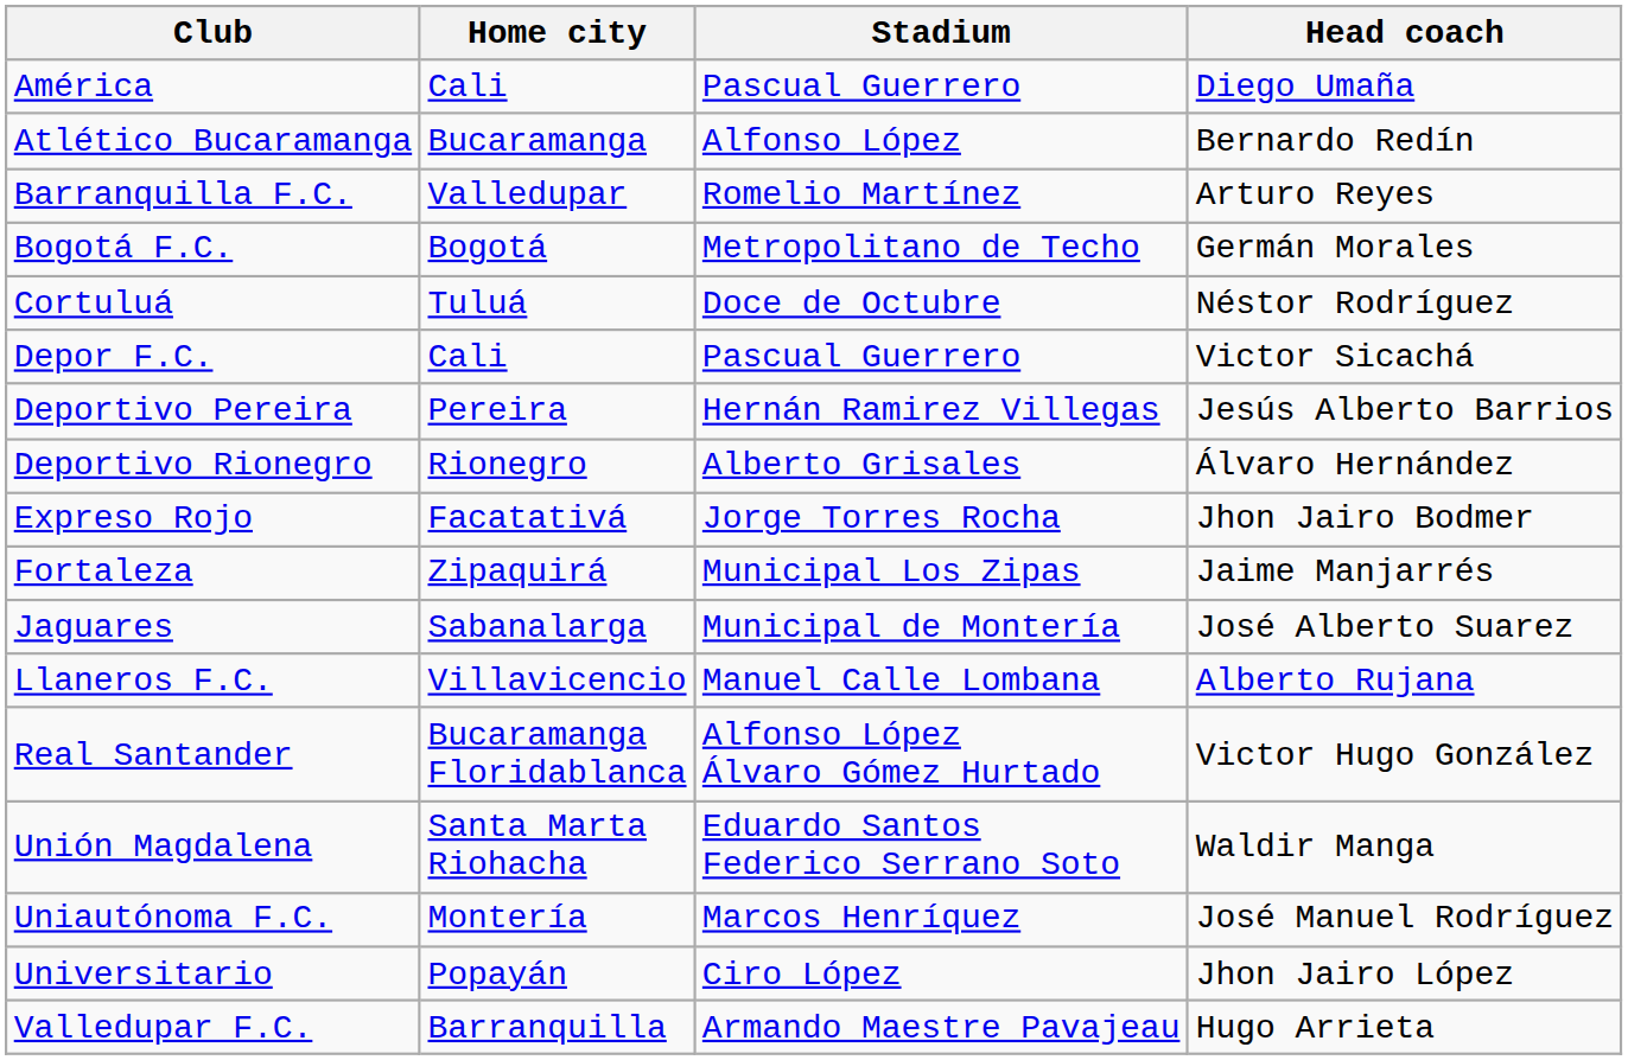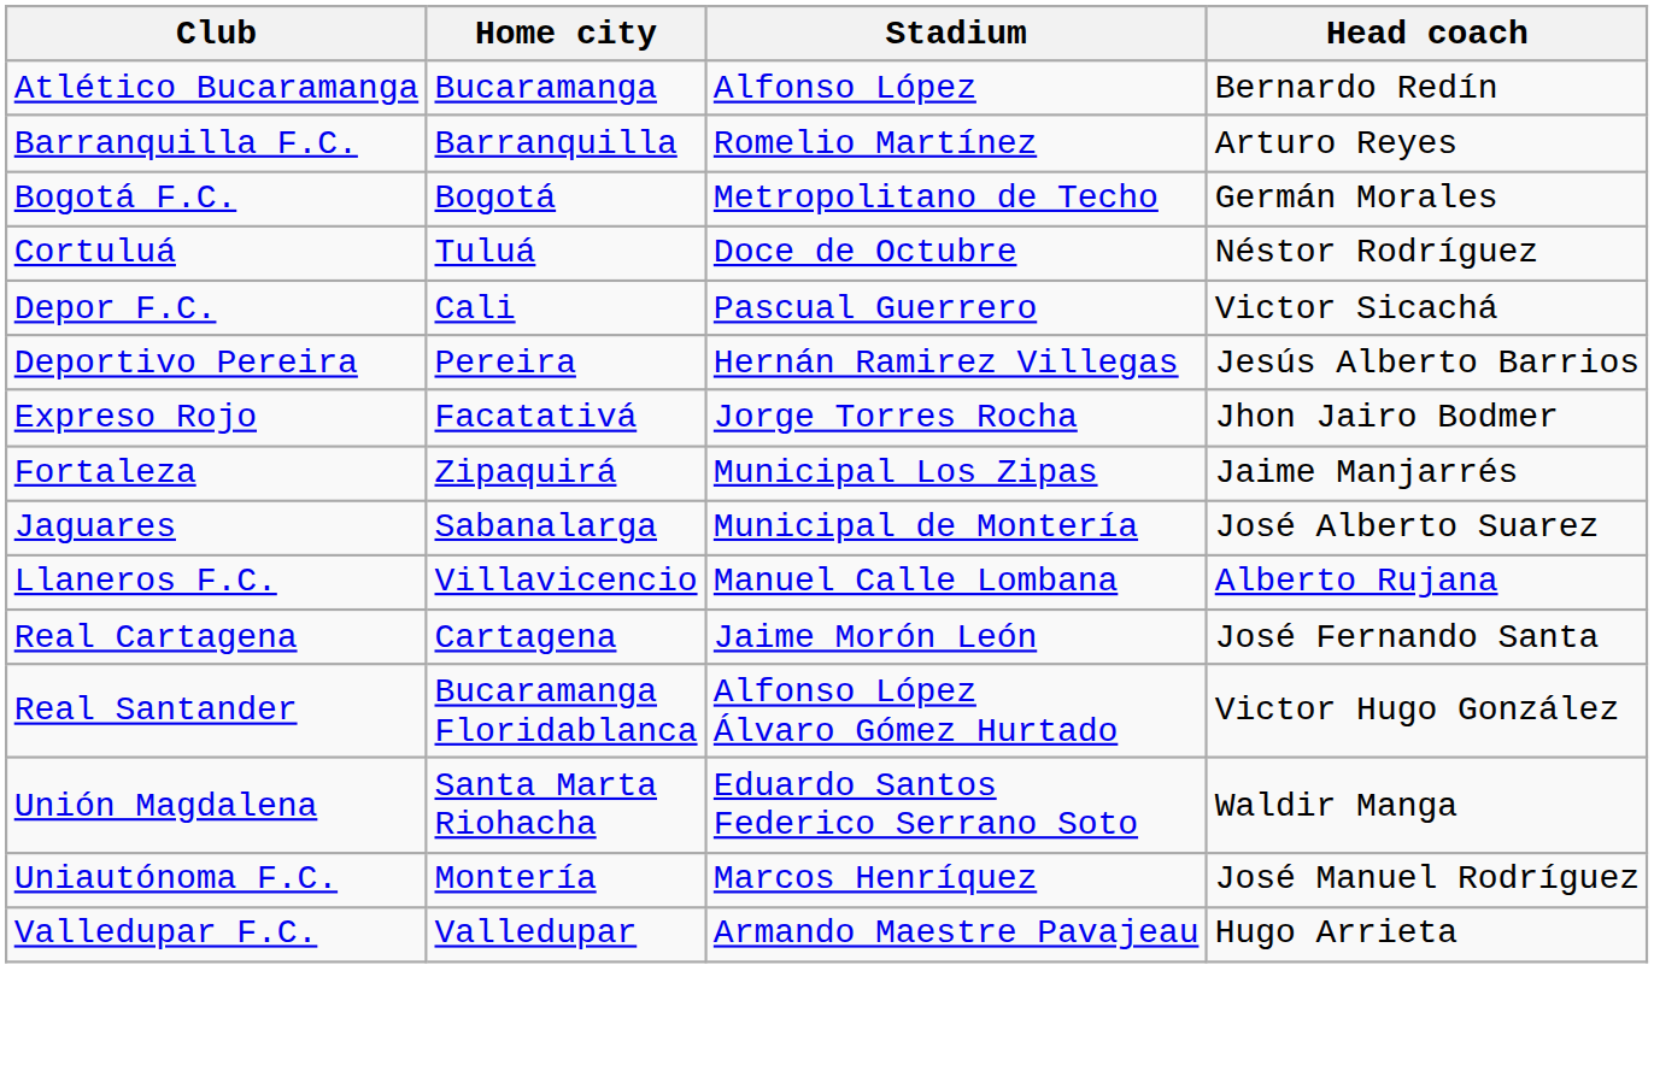 <table class="wikitable sortable">
 <tr>
 <th>Club</th>
 <th>Home city</th>
 <th>Stadium</th>
 <th>Head coach</th>
-</tr>
-<tr>
-<td><a href='#'>América</a></td>
-<td><a href='#'>Cali</a></td>
-<td><a href='#'>Pascual Guerrero</a></td>
-<td> <a href='#'>Diego Umaña</a></td>
 </tr>
 <tr>
 <td><a href='#'>Atlético Bucaramanga</a></td>
 <td><a href='#'>Bucaramanga</a></td>
 <td><a href='#'>Alfonso López</a></td>
 <td> Bernardo Redín</td>
 </tr>
 <tr>
 <td><a href='#'>Barranquilla F.C.</a></td>
-<td><a href='#'>Valledupar</a></td>
+<td><a href='#'>Barranquilla</a></td>
 <td><a href='#'>Romelio Martínez</a></td>
 <td> Arturo Reyes</td>
 </tr>
 <tr>
 <td><a href='#'>Bogotá F.C.</a></td>
 <td><a href='#'>Bogotá</a></td>
 <td><a href='#'>Metropolitano de Techo</a></td>
 <td>  Germán Morales</td>
 </tr>
 <tr>
 <td><a href='#'>Cortuluá</a></td>
 <td><a href='#'>Tuluá</a></td>
 <td><a href='#'>Doce de Octubre</a></td>
 <td> Néstor Rodríguez</td>
 </tr>
 <tr>
 <td><a href='#'>Depor F.C.</a></td>
 <td><a href='#'>Cali</a></td>
 <td><a href='#'>Pascual Guerrero</a></td>
 <td> Victor Sicachá</td>
 </tr>
 <tr>
 <td><a href='#'>Deportivo Pereira</a></td>
 <td><a href='#'>Pereira</a></td>
 <td><a href='#'>Hernán Ramirez Villegas</a></td>
 <td> Jesús Alberto Barrios</td>
 </tr>
 <tr>
-<td><a href='#'>Deportivo Rionegro</a></td>
-<td><a href='#'>Rionegro</a></td>
-<td><a href='#'>Alberto Grisales</a></td>
-<td> Álvaro Hernández</td>
-</tr>
-<tr>
 <td><a href='#'>Expreso Rojo</a></td>
 <td><a href='#'>Facatativá</a></td>
 <td><a href='#'>Jorge Torres Rocha</a></td>
 <td> Jhon Jairo Bodmer</td>
 </tr>
 <tr>
 <td><a href='#'>Fortaleza</a></td>
 <td><a href='#'>Zipaquirá</a></td>
 <td><a href='#'>Municipal Los Zipas</a></td>
 <td> Jaime Manjarrés</td>
 </tr>
 <tr>
 <td><a href='#'>Jaguares</a></td>
 <td><a href='#'>Sabanalarga</a></td>
 <td><a href='#'>Municipal de Montería</a></td>
 <td> José Alberto Suarez</td>
 </tr>
 <tr>
 <td><a href='#'>Llaneros F.C.</a></td>
 <td><a href='#'>Villavicencio</a></td>
 <td><a href='#'>Manuel Calle Lombana</a></td>
 <td>  <a href='#'>Alberto Rujana</a></td>
 </tr>
 <tr>
+<td><a href='#'>Real Cartagena</a></td>
+<td><a href='#'>Cartagena</a></td>
+<td><a href='#'>Jaime Morón León</a></td>
+<td> José Fernando Santa</td>
+</tr>
+<tr>
 <td><a href='#'>Real Santander</a></td>
 <td><a href='#'>Bucaramanga</a><br><a href='#'>Floridablanca</a></td>
 <td><a href='#'>Alfonso López</a><br><a href='#'>Álvaro Gómez Hurtado</a></td>
 <td> Victor Hugo González</td>
 </tr>
 <tr>
 <td><a href='#'>Unión Magdalena</a></td>
 <td><a href='#'>Santa Marta</a><br><a href='#'>Riohacha</a></td>
 <td><a href='#'>Eduardo Santos</a><br><a href='#'>Federico Serrano Soto</a></td>
 <td> Waldir Manga</td>
 </tr>
 <tr>
 <td><a href='#'>Uniautónoma F.C.</a></td>
 <td><a href='#'>Montería</a></td>
 <td><a href='#'>Marcos Henríquez</a></td>
 <td> José Manuel Rodríguez</td>
 </tr>
 <tr>
-<td><a href='#'>Universitario</a></td>
-<td><a href='#'>Popayán</a></td>
-<td><a href='#'>Ciro López</a></td>
-<td> Jhon Jairo López</td>
-</tr>
-<tr>
 <td><a href='#'>Valledupar F.C.</a></td>
-<td><a href='#'>Barranquilla</a></td>
+<td><a href='#'>Valledupar</a></td>
 <td><a href='#'>Armando Maestre Pavajeau</a></td>
 <td> Hugo Arrieta</td>
 </tr>
 </table>
